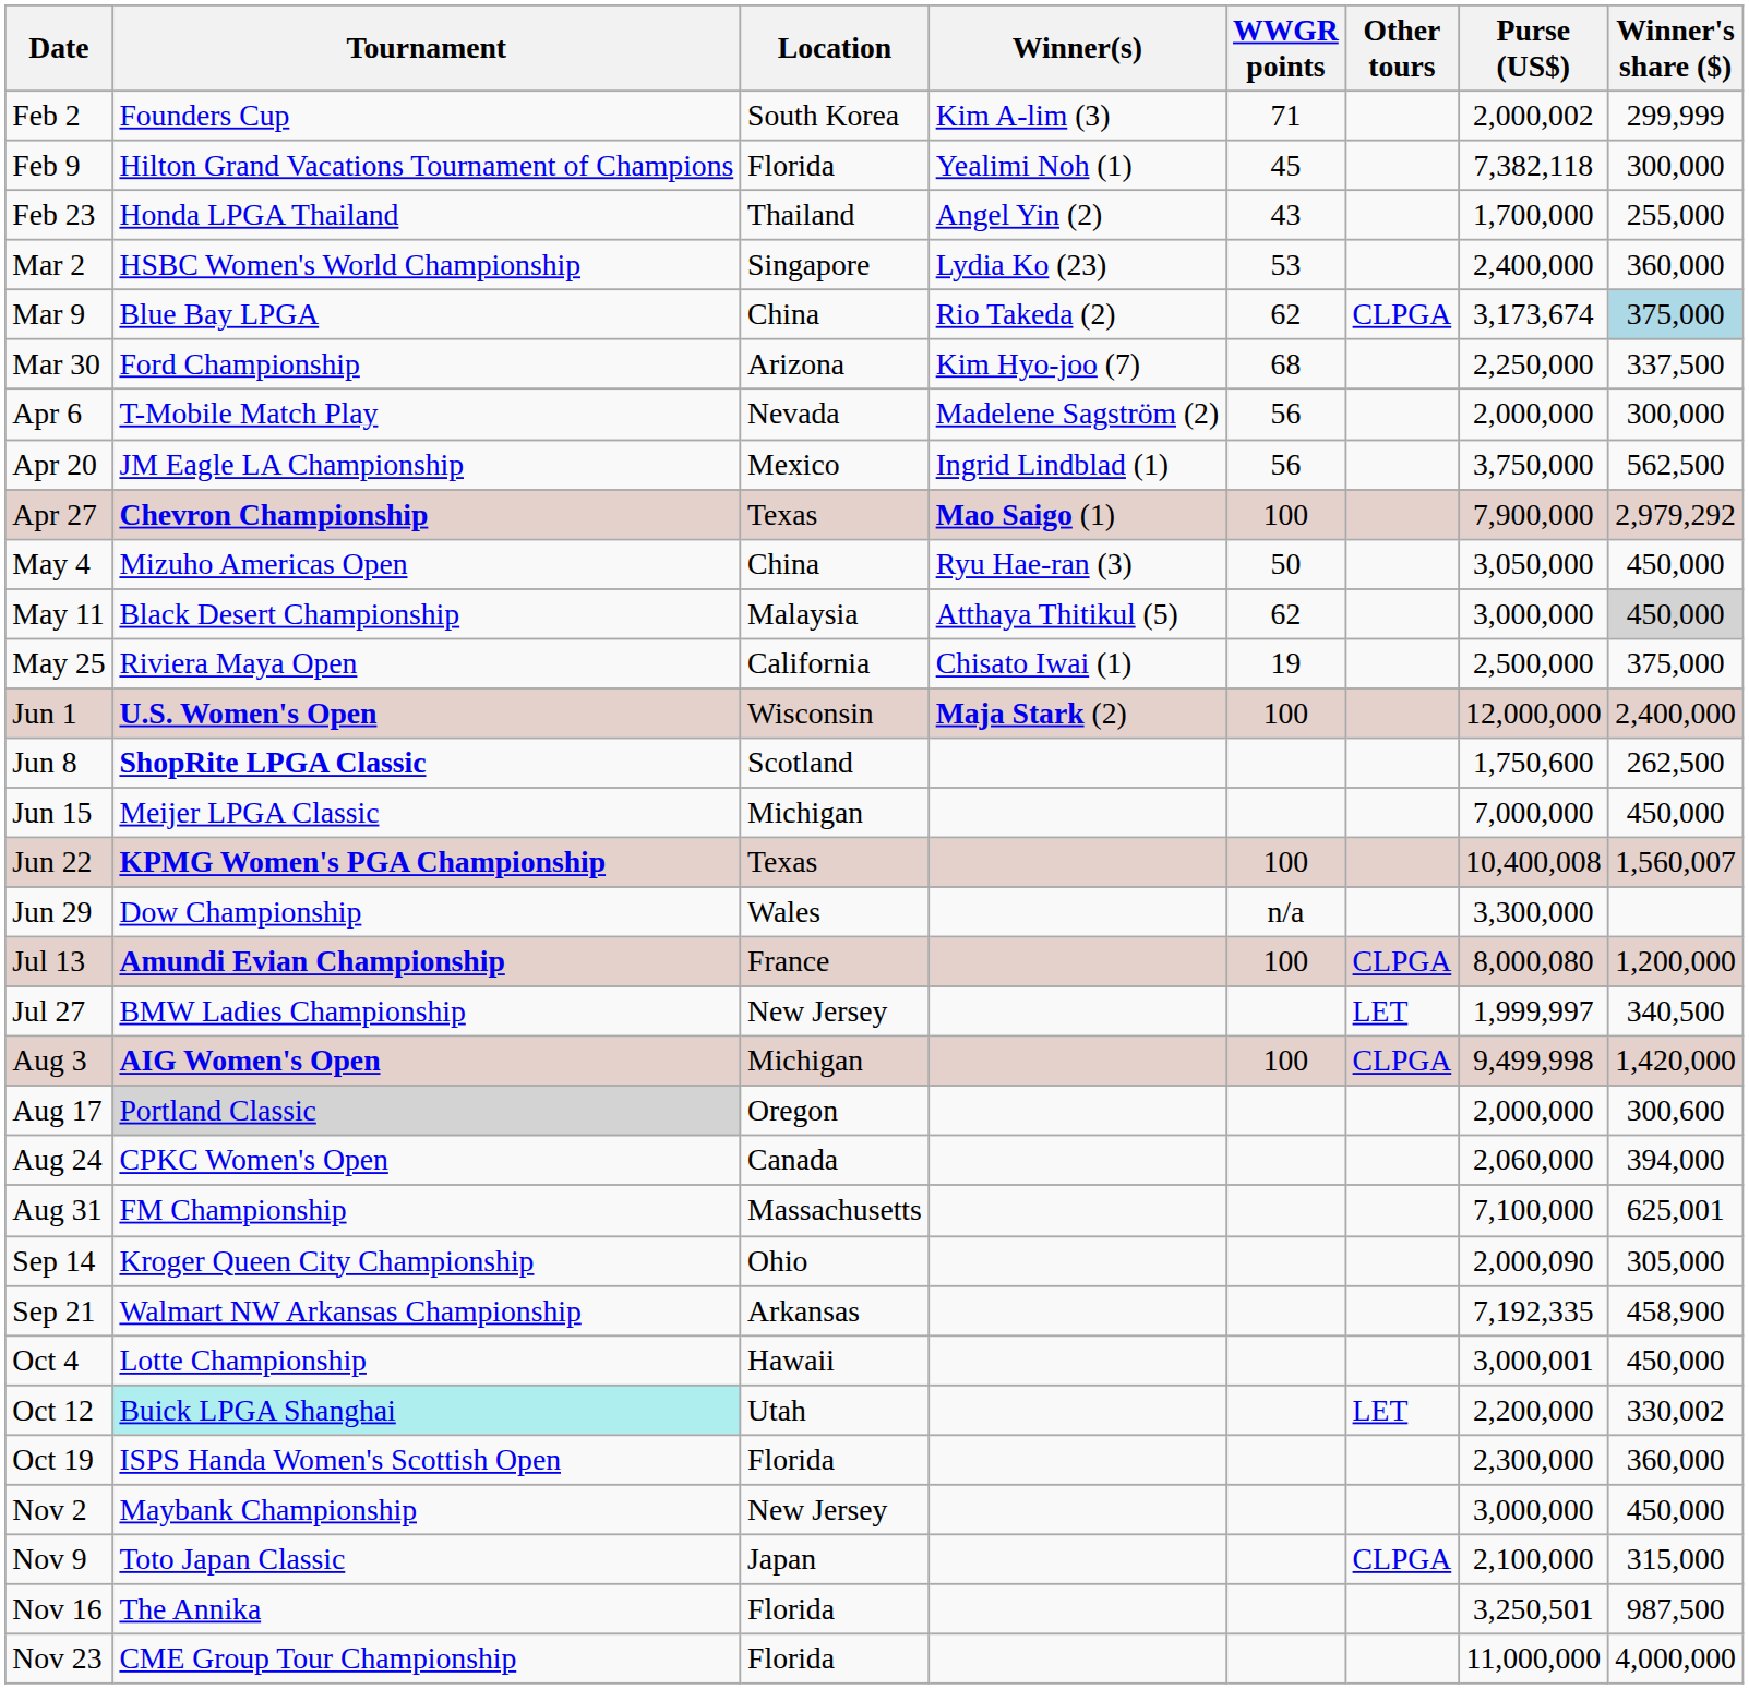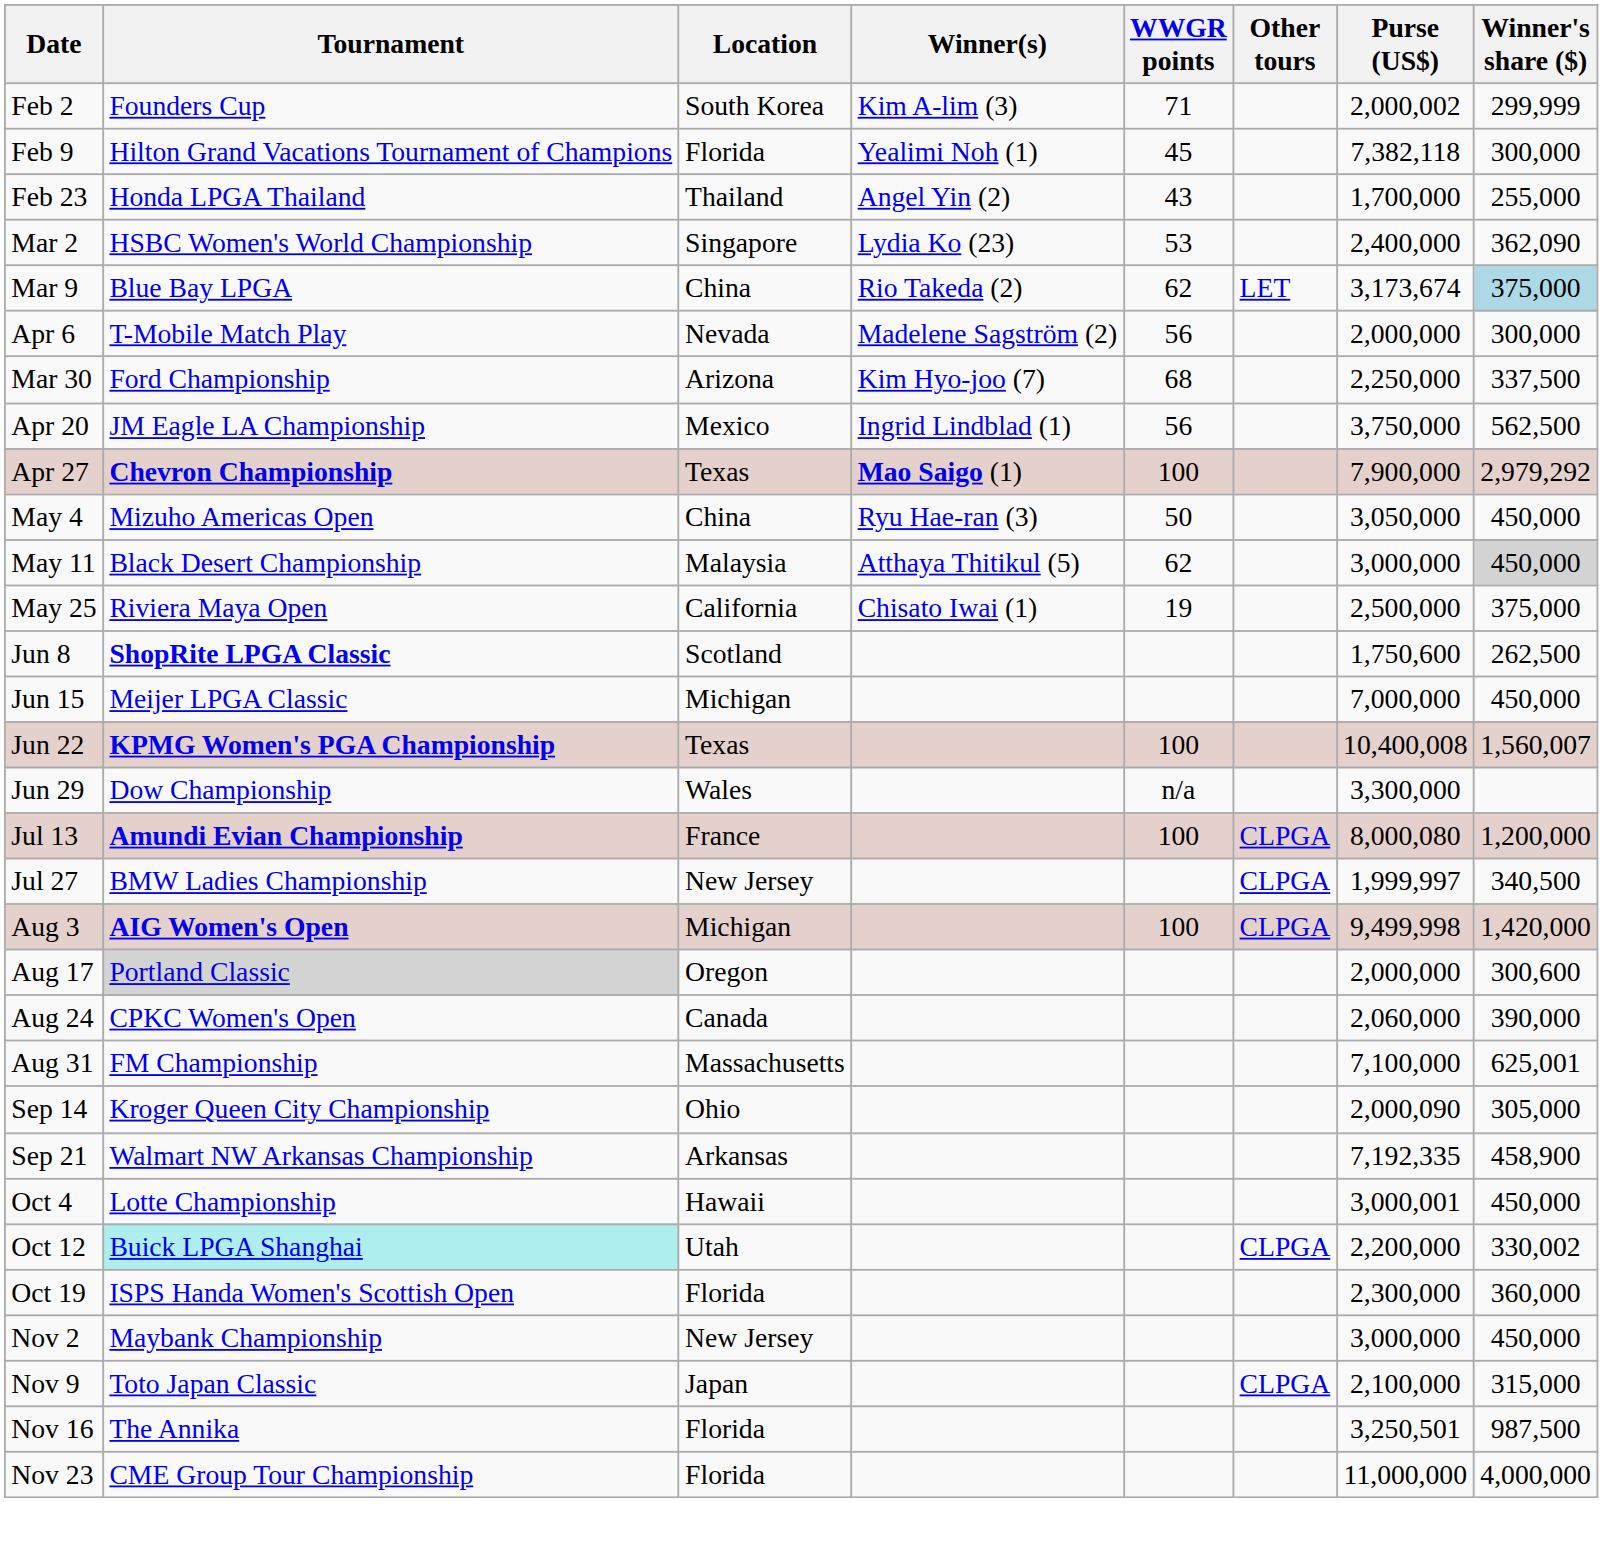 <table class="wikitable sortable" style="font-size:95%;">
 <tr>
 <th>Date</th>
 <th>Tournament</th>
 <th>Location</th>
 <th>Winner(s)</th>
 <th><a href='#'>WWGR</a><br>points</th>
 <th>Other<br>tours</th>
 <th>Purse<br>(US$)</th>
 <th>Winner's<br>share ($)</th>
 </tr>
 <tr>
 <td>Feb 2</td>
 <td><a href='#'>Founders Cup</a></td>
 <td>South Korea</td>
 <td> <a href='#'>Kim A-lim</a> (3)</td>
 <td align=center>71</td>
 <td></td>
 <td align=center>2,000,002</td>
 <td align=center>299,999</td>
 </tr>
 <tr>
 <td>Feb 9</td>
 <td><a href='#'>Hilton Grand Vacations Tournament of Champions</a></td>
 <td>Florida</td>
 <td> <a href='#'>Yealimi Noh</a> (1)</td>
 <td align=center>45</td>
 <td></td>
 <td align=center>7,382,118</td>
 <td align=center>300,000</td>
 </tr>
 <tr>
 <td>Feb 23</td>
 <td><a href='#'>Honda LPGA Thailand</a></td>
 <td>Thailand</td>
 <td> <a href='#'>Angel Yin</a> (2)</td>
 <td align=center>43</td>
 <td></td>
 <td align=center>1,700,000</td>
 <td align=center>255,000</td>
 </tr>
 <tr>
 <td>Mar 2</td>
 <td><a href='#'>HSBC Women's World Championship</a></td>
 <td>Singapore</td>
 <td> <a href='#'>Lydia Ko</a> (23)</td>
 <td align=center>53</td>
 <td></td>
 <td align=center>2,400,000</td>
-<td align=center>360,000</td>
+<td align=center>362,090</td>
 </tr>
 <tr>
 <td>Mar 9</td>
 <td><a href='#'>Blue Bay LPGA</a></td>
 <td>China</td>
 <td> <a href='#'>Rio Takeda</a> (2)</td>
 <td align=center>62</td>
-<td><a href='#'>CLPGA</a></td>
+<td><a href='#'>LET</a></td>
 <td align=center>3,173,674</td>
 <td align=center style="background: lightblue;">375,000</td>
+</tr>
+<tr>
+<td>Apr 6</td>
+<td><a href='#'>T-Mobile Match Play</a></td>
+<td>Nevada</td>
+<td> <a href='#'>Madelene Sagström</a> (2)</td>
+<td align=center>56</td>
+<td></td>
+<td align=center>2,000,000</td>
+<td align=center>300,000</td>
 </tr>
 <tr>
 <td>Mar 30</td>
 <td><a href='#'>Ford Championship</a></td>
 <td>Arizona</td>
 <td> <a href='#'>Kim Hyo-joo</a> (7)</td>
 <td align=center>68</td>
 <td></td>
 <td align=center>2,250,000</td>
 <td align=center>337,500</td>
-</tr>
-<tr>
-<td>Apr 6</td>
-<td><a href='#'>T-Mobile Match Play</a></td>
-<td>Nevada</td>
-<td> <a href='#'>Madelene Sagström</a> (2)</td>
-<td align=center>56</td>
-<td></td>
-<td align=center>2,000,000</td>
-<td align=center>300,000</td>
 </tr>
 <tr>
 <td>Apr 20</td>
 <td><a href='#'>JM Eagle LA Championship</a></td>
 <td>Mexico </td>
 <td> <a href='#'>Ingrid Lindblad</a> (1)</td>
 <td align=center>56</td>
 <td></td>
 <td align=center>3,750,000</td>
 <td align=center>562,500</td>
 </tr>
 <tr style="background:#e5d1cb;">
 <td>Apr 27</td>
 <td><strong><a href='#'>Chevron Championship</a></strong></td>
 <td>Texas</td>
 <td> <strong><a href='#'>Mao Saigo</a></strong> (1)</td>
 <td align=center>100</td>
 <td></td>
 <td align=center>7,900,000</td>
 <td align=center>2,979,292</td>
 </tr>
 <tr>
 <td>May 4</td>
 <td><a href='#'>Mizuho Americas Open</a></td>
 <td>China</td>
 <td> <a href='#'>Ryu Hae-ran</a> (3)</td>
 <td align=center>50</td>
 <td></td>
 <td align=center>3,050,000</td>
 <td align=center>450,000</td>
 </tr>
 <tr>
 <td>May 11</td>
 <td><a href='#'>Black Desert Championship</a></td>
 <td>Malaysia</td>
 <td> <a href='#'>Atthaya Thitikul</a> (5)</td>
 <td align=center>62</td>
 <td></td>
 <td align=center>3,000,000</td>
 <td align=center style="background: lightgrey;">450,000</td>
 </tr>
 <tr>
 <td>May 25</td>
 <td><a href='#'>Riviera Maya Open</a></td>
 <td>California</td>
 <td> <a href='#'>Chisato Iwai</a> (1)</td>
 <td align=center>19</td>
 <td></td>
 <td align=center>2,500,000</td>
 <td align=center>375,000</td>
-</tr>
-<tr style="background:#e5d1cb;">
-<td>Jun 1</td>
-<td><strong><a href='#'>U.S. Women's Open</a></strong></td>
-<td>Wisconsin</td>
-<td> <strong><a href='#'>Maja Stark</a></strong> (2)</td>
-<td align=center>100</td>
-<td></td>
-<td align=center>12,000,000</td>
-<td align=center>2,400,000</td>
 </tr>
 <tr>
 <td>Jun 8</td>
 <td><strong><a href='#'>ShopRite LPGA Classic</a></strong></td>
 <td>Scotland</td>
 <td></td>
 <td align=center></td>
 <td></td>
 <td align=center>1,750,600</td>
 <td align=center>262,500</td>
 </tr>
 <tr>
 <td>Jun 15</td>
 <td><a href='#'>Meijer LPGA Classic</a></td>
 <td>Michigan</td>
 <td></td>
 <td align=center></td>
 <td></td>
 <td align=center>7,000,000</td>
 <td align=center>450,000</td>
 </tr>
 <tr style="background:#e5d1cb;">
 <td>Jun 22</td>
 <td><strong><a href='#'>KPMG Women's PGA Championship</a></strong></td>
 <td>Texas</td>
 <td></td>
 <td align=center>100</td>
 <td></td>
 <td align=center>10,400,008</td>
 <td align=center>1,560,007</td>
 </tr>
 <tr>
 <td>Jun 29</td>
 <td><a href='#'>Dow Championship</a></td>
 <td>Wales</td>
 <td></td>
 <td align=center>n/a</td>
 <td></td>
 <td align=center>3,300,000</td>
 <td align=center></td>
 </tr>
 <tr style="background:#e5d1cb;">
 <td>Jul 13</td>
 <td><strong><a href='#'>Amundi Evian Championship</a></strong></td>
 <td>France</td>
 <td></td>
 <td align=center>100</td>
 <td><a href='#'>CLPGA</a></td>
 <td align=center>8,000,080</td>
 <td align=center>1,200,000</td>
 </tr>
 <tr>
 <td>Jul 27</td>
 <td><a href='#'>BMW Ladies Championship</a></td>
 <td>New Jersey</td>
 <td></td>
 <td align=center></td>
-<td><a href='#'>LET</a></td>
+<td><a href='#'>CLPGA</a></td>
 <td align=center>1,999,997</td>
 <td align=center>340,500</td>
 </tr>
 <tr style="background:#e5d1cb;">
 <td>Aug 3</td>
 <td><strong><a href='#'>AIG Women's Open</a></strong></td>
 <td>Michigan</td>
 <td></td>
 <td align=center>100</td>
 <td><a href='#'>CLPGA</a></td>
 <td align=center>9,499,998</td>
 <td align=center>1,420,000</td>
 </tr>
 <tr>
 <td>Aug 17</td>
 <td style="background: lightgrey;"><a href='#'>Portland Classic</a></td>
 <td>Oregon</td>
 <td></td>
 <td align=center></td>
 <td></td>
 <td align=center>2,000,000</td>
 <td align=center>300,600</td>
 </tr>
 <tr>
 <td>Aug 24</td>
 <td><a href='#'>CPKC Women's Open</a></td>
 <td>Canada</td>
 <td></td>
 <td align=center></td>
 <td></td>
 <td align=center>2,060,000</td>
-<td align=center>394,000</td>
+<td align=center>390,000</td>
 </tr>
 <tr>
 <td>Aug 31</td>
 <td><a href='#'>FM Championship</a></td>
 <td>Massachusetts</td>
 <td></td>
 <td align=center></td>
 <td></td>
 <td align=center>7,100,000</td>
 <td align=center>625,001</td>
 </tr>
 <tr>
 <td>Sep 14</td>
 <td><a href='#'>Kroger Queen City Championship</a></td>
 <td>Ohio</td>
 <td></td>
 <td align=center></td>
 <td></td>
 <td align=center>2,000,090</td>
 <td align=center>305,000</td>
 </tr>
 <tr>
 <td>Sep 21</td>
 <td><a href='#'>Walmart NW Arkansas Championship</a></td>
 <td>Arkansas</td>
 <td></td>
 <td align=center></td>
 <td></td>
 <td align=center>7,192,335</td>
 <td align=center>458,900</td>
 </tr>
 <tr>
 <td>Oct 4</td>
 <td><a href='#'>Lotte Championship</a></td>
 <td>Hawaii</td>
 <td></td>
 <td align=center></td>
 <td></td>
 <td align=center>3,000,001</td>
 <td align=center>450,000</td>
 </tr>
 <tr>
 <td>Oct 12</td>
 <td style="background: paleturquoise;"><a href='#'>Buick LPGA Shanghai</a></td>
 <td>Utah</td>
 <td></td>
 <td align=center></td>
-<td><a href='#'>LET</a></td>
+<td><a href='#'>CLPGA</a></td>
 <td align=center>2,200,000</td>
 <td align=center>330,002</td>
 </tr>
 <tr>
 <td>Oct 19</td>
 <td><a href='#'>ISPS Handa Women's Scottish Open</a></td>
 <td>Florida</td>
 <td></td>
 <td align=center></td>
 <td></td>
 <td align=center>2,300,000</td>
 <td align=center>360,000</td>
 </tr>
 <tr>
 <td>Nov 2</td>
 <td><a href='#'>Maybank Championship</a></td>
 <td>New Jersey </td>
 <td></td>
 <td align=center></td>
 <td></td>
 <td align=center>3,000,000</td>
 <td align=center>450,000</td>
 </tr>
 <tr>
 <td>Nov 9</td>
 <td><a href='#'>Toto Japan Classic</a></td>
 <td>Japan</td>
 <td></td>
 <td align=center></td>
 <td><a href='#'>CLPGA</a></td>
 <td align=center>2,100,000</td>
 <td align=center>315,000</td>
 </tr>
 <tr>
 <td>Nov 16</td>
 <td><a href='#'>The Annika</a></td>
 <td>Florida</td>
 <td></td>
 <td align=center></td>
 <td></td>
 <td align=center>3,250,501</td>
 <td align=center>987,500</td>
 </tr>
 <tr>
 <td>Nov 23</td>
 <td><a href='#'>CME Group Tour Championship</a></td>
 <td>Florida</td>
 <td></td>
 <td align=center></td>
 <td></td>
 <td align=center>11,000,000</td>
 <td align=center>4,000,000</td>
 </tr>
 </table>
